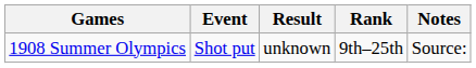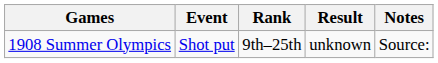 <table class="wikitable" style=" text-align:center;">
 <tr>
 <th>Games</th>
 <th>Event</th>
+<th>Rank</th>
 <th>Result</th>
-<th>Rank</th>
 <th>Notes</th>
 </tr>
 <tr>
 <td><a href='#'>1908 Summer Olympics</a></td>
 <td><a href='#'>Shot put</a></td>
+<td>9th–25th</td>
 <td>unknown</td>
-<td>9th–25th</td>
 <td align=left>Source:</td>
 </tr>
 </table>
